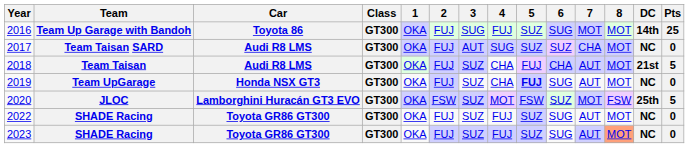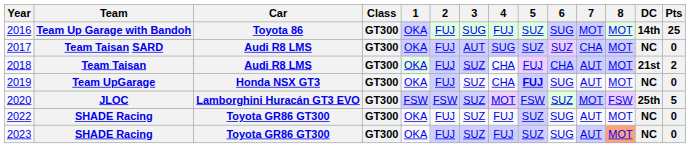 <table class="wikitable" style="text-align:center; font-size:90%">
 <tr>
 <th>Year</th>
 <th>Team</th>
 <th>Car</th>
 <th>Class</th>
 <th>1</th>
 <th>2</th>
 <th>3</th>
 <th>4</th>
 <th>5</th>
 <th>6</th>
 <th>7</th>
 <th>8</th>
 <th>DC</th>
 <th>Pts</th>
 </tr>
 <tr>
 <td><a href='#'>2016</a></td>
 <th><a href='#'>Team Up Garage with Bandoh</a></th>
 <th><a href='#'>Toyota 86</a></th>
 <th>GT300</th>
 <td style="background:#CFCFFF;"><a href='#'>OKA</a><br></td>
 <td style="background:#DFFFDF;"><a href='#'>FUJ</a><br></td>
 <td style="background:#DFFFDF;"><a href='#'>SUG</a><br></td>
 <td style="background:#DFFFDF;"><a href='#'>FUJ</a><br></td>
 <td style="background:#DFFFDF;"><a href='#'>SUZ</a><br></td>
 <td style="background:#CFCFFF;"><a href='#'>SUG</a><br></td>
 <td style="background:#CFCFFF;"><a href='#'>MOT</a><br></td>
 <td style="background:#DFFFDF;"><a href='#'>MOT</a><br></td>
 <th>14th</th>
 <th>25</th>
 </tr>
 <tr>
 <td><a href='#'>2017</a></td>
 <th><a href='#'>Team Taisan</a> <a href='#'>SARD</a></th>
 <th><a href='#'>Audi R8 LMS</a></th>
 <th>GT300</th>
 <td style="background:#CFCFFF;"><a href='#'>OKA</a><br></td>
 <td style="background:#CFCFFF;"><a href='#'>FUJ</a><br></td>
 <td style="background:#CFCFFF;"><a href='#'>AUT</a><br></td>
 <td style="background:#CFCFFF;"><a href='#'>SUG</a><br></td>
 <td style="background:#CFCFFF;"><a href='#'>SUZ</a><br></td>
 <td style="background:#EFCFFF;"><a href='#'>SUZ</a><br></td>
 <td style="background:#CFCFFF;"><a href='#'>CHA</a><br></td>
 <td style="background:#CFCFFF;"><a href='#'>MOT</a><br></td>
 <th>NC</th>
 <th>0</th>
 </tr>
 <tr>
 <td><a href='#'>2018</a></td>
 <th><a href='#'>Team Taisan</a></th>
 <th><a href='#'>Audi R8 LMS</a></th>
 <th>GT300</th>
 <td style="background:#DFFFDF;"><a href='#'>OKA</a><br></td>
 <td style="background:#CFCFFF;"><a href='#'>FUJ</a><br></td>
 <td style="background:#CFCFFF;"><a href='#'>SUZ</a><br></td>
 <td><a href='#'>CHA</a></td>
 <td style="background:#EFCFFF;"><a href='#'>FUJ</a><br></td>
 <td style="background:#CFCFFF;"><a href='#'>CHA</a><br></td>
 <td style="background:#CFCFFF;"><a href='#'>AUT</a><br></td>
 <td style="background:#CFCFFF;"><a href='#'>MOT</a><br></td>
 <th>21st</th>
-<th>5</th>
+<th>2</th>
 </tr>
 <tr>
 <td><a href='#'>2019</a></td>
 <th><a href='#'>Team UpGarage</a></th>
 <th><a href='#'>Honda NSX GT3</a></th>
 <th>GT300</th>
 <td><a href='#'>OKA</a></td>
 <td style="background:#CFCFFF;"><a href='#'>FUJ</a><br></td>
 <td><a href='#'>SUZ</a></td>
 <td><a href='#'>CHA</a></td>
 <td style="background:#CFCFFF;"><strong><a href='#'>FUJ</a></strong><br></td>
 <td><a href='#'>SUG</a></td>
 <td><a href='#'>AUT</a></td>
 <td><a href='#'>MOT</a></td>
 <th>NC</th>
 <th>0</th>
 </tr>
 <tr>
 <td><a href='#'>2020</a></td>
 <th><a href='#'>JLOC</a></th>
 <th><a href='#'>Lamborghini Huracán GT3 EVO</a></th>
 <th>GT300</th>
-<td style="background:#CFCFFF;"><a href='#'>OKA</a><br></td>
+<td style="background:#CFCFFF;"><a href='#'>FSW</a><br></td>
 <td style="background:#CFCFFF;"><a href='#'>FSW</a><br></td>
 <td style="background:#CFCFFF;"><a href='#'>SUZ</a><br></td>
 <td style="background:#EFCFFF;"><a href='#'>MOT</a><br></td>
 <td style="background:#CFCFFF;"><a href='#'>FSW</a><br></td>
 <td style="background:#DFFFDF;"><a href='#'>SUZ</a><br></td>
 <td style="background:#CFCFFF;"><a href='#'>MOT</a><br></td>
 <td style="background:#EFCFFF;"><a href='#'>FSW</a><br></td>
 <th>25th</th>
 <th>5</th>
 </tr>
 <tr>
 <td><a href='#'>2022</a></td>
 <th><a href='#'>SHADE Racing</a></th>
 <th><a href='#'>Toyota GR86 GT300</a></th>
 <th>GT300</th>
 <td><a href='#'>OKA</a></td>
 <td><a href='#'>FUJ</a></td>
 <td><a href='#'>SUZ</a></td>
 <td><a href='#'>FUJ</a></td>
 <td style="background:#CFCFFF;"><a href='#'>SUZ</a><br></td>
 <td><a href='#'>SUG</a></td>
 <td><a href='#'>AUT</a></td>
 <td><a href='#'>MOT</a></td>
 <th>NC</th>
 <th>0</th>
 </tr>
 <tr>
 <td><a href='#'>2023</a></td>
 <th><a href='#'>SHADE Racing</a></th>
 <th><a href='#'>Toyota GR86 GT300</a></th>
 <th>GT300</th>
 <td><a href='#'>OKA</a></td>
 <td style="background:#CFCFFF;"><a href='#'>FUJ</a><br></td>
 <td style="background:#CFCFFF;"><a href='#'>SUZ</a><br></td>
 <td style="background:#CFCFFF;"><a href='#'>FUJ</a><br></td>
 <td style="background:#CFCFFF;"><a href='#'>SUZ</a><br></td>
 <td><a href='#'>SUG</a></td>
 <td style="background:#CFCFFF;"><a href='#'>AUT</a><br></td>
 <td style="background: lightsalmon;"><a href='#'>MOT</a></td>
 <th>NC</th>
 <th>0</th>
 </tr>
 </table>
